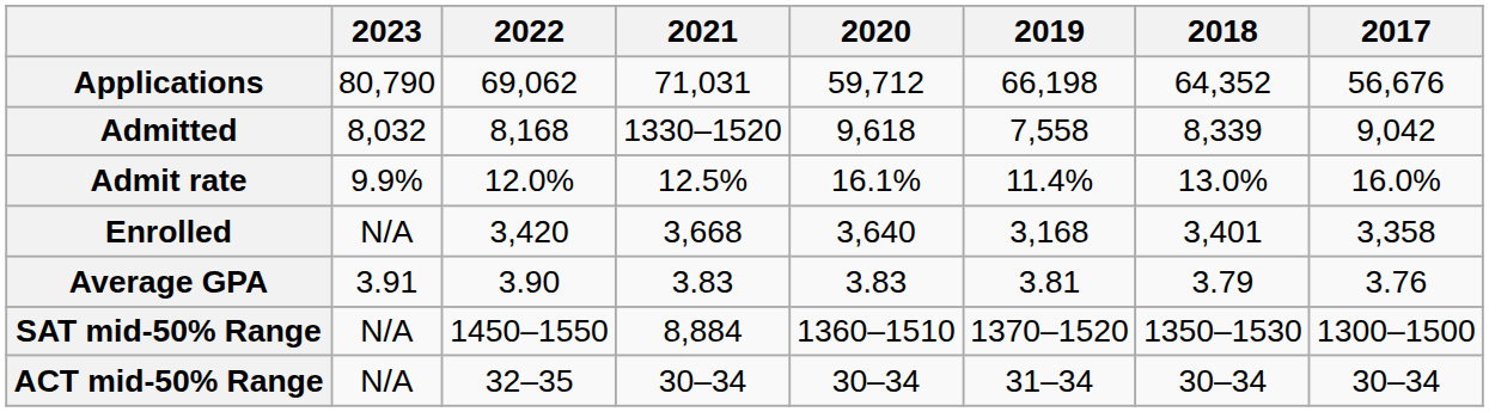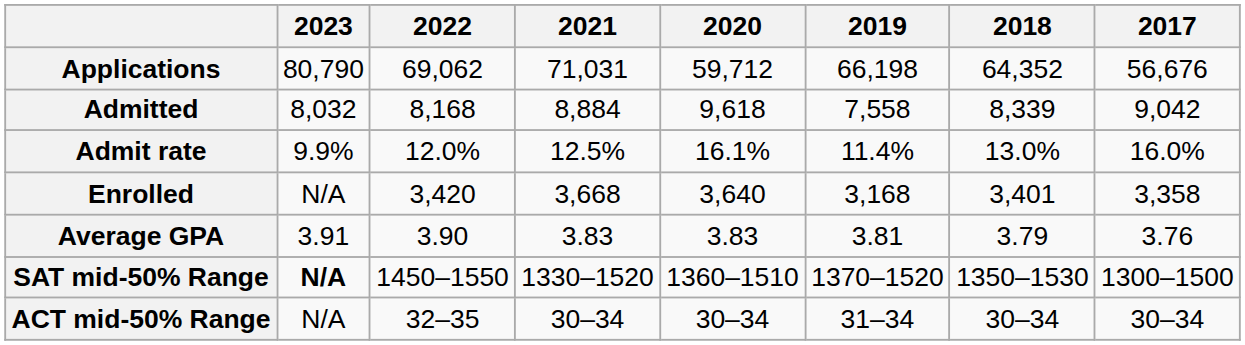 <table class="wikitable" style="float:right; text-align:center; font-size:90%; margin:0; margin-left:5px">
 <tr>
 <th></th>
 <th>2023</th>
 <th>2022</th>
 <th>2021</th>
 <th>2020</th>
 <th>2019</th>
 <th>2018</th>
 <th>2017</th>
 </tr>
 <tr>
 <th>Applications</th>
 <td>80,790</td>
 <td>69,062</td>
 <td>71,031</td>
 <td>59,712</td>
 <td>66,198</td>
 <td>64,352</td>
 <td>56,676</td>
 </tr>
 <tr>
 <th>Admitted</th>
 <td>8,032</td>
 <td>8,168</td>
-<td>1330–1520</td>
+<td>8,884</td>
 <td>9,618</td>
 <td>7,558</td>
 <td>8,339</td>
 <td>9,042</td>
 </tr>
 <tr>
 <th>Admit rate</th>
 <td>9.9%</td>
 <td>12.0%</td>
 <td>12.5%</td>
 <td>16.1%</td>
 <td>11.4%</td>
 <td>13.0%</td>
 <td>16.0%</td>
 </tr>
 <tr>
 <th>Enrolled</th>
 <td>N/A</td>
 <td>3,420</td>
 <td>3,668</td>
 <td>3,640</td>
 <td>3,168</td>
 <td>3,401</td>
 <td>3,358</td>
 </tr>
 <tr>
 <th>Average GPA</th>
 <td>3.91</td>
 <td>3.90</td>
 <td>3.83</td>
 <td>3.83</td>
 <td>3.81</td>
 <td>3.79</td>
 <td>3.76</td>
 </tr>
 <tr>
 <th>SAT mid-50% Range</th>
-<td>N/A</td>
+<td><strong>N/A</strong></td>
 <td>1450–1550</td>
-<td>8,884</td>
+<td>1330–1520</td>
 <td>1360–1510</td>
 <td>1370–1520</td>
 <td>1350–1530</td>
 <td>1300–1500</td>
 </tr>
 <tr>
 <th>ACT mid-50% Range</th>
 <td>N/A</td>
 <td>32–35</td>
 <td>30–34</td>
 <td>30–34</td>
 <td>31–34</td>
 <td>30–34</td>
 <td>30–34</td>
 </tr>
 </table>
